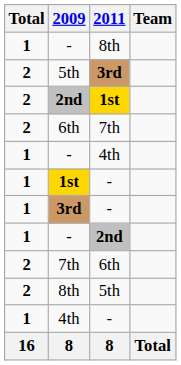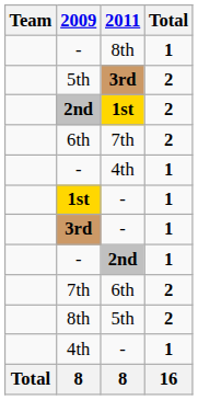 <table class=wikitable style="text-align:center; font-size:90%">
 <tr>
-<th>Total</th>
+<th>Team</th>
 <th><a href='#'>2009</a></th>
 <th><a href='#'>2011</a></th>
-<th>Team</th>
+<th>Total</th>
 </tr>
 <tr>
-<td><strong>1</strong></td>
+<td align=left></td>
 <td>-</td>
 <td>8th</td>
-<td align=left></td>
+<td><strong>1</strong></td>
 </tr>
 <tr>
-<td><strong>2</strong></td>
+<td align=left></td>
 <td>5th</td>
 <td bgcolor=#cc9966><strong>3rd</strong></td>
-<td align=left></td>
+<td><strong>2</strong></td>
 </tr>
 <tr>
-<td><strong>2</strong></td>
+<td align=left></td>
 <td bgcolor=silver><strong>2nd</strong></td>
 <td bgcolor=gold><strong>1st</strong></td>
-<td align=left></td>
+<td><strong>2</strong></td>
 </tr>
 <tr>
-<td><strong>2</strong></td>
+<td align=left></td>
 <td>6th</td>
 <td>7th</td>
-<td align=left></td>
+<td><strong>2</strong></td>
 </tr>
 <tr>
-<td><strong>1</strong></td>
+<td align=left></td>
 <td>-</td>
 <td>4th</td>
-<td align=left></td>
+<td><strong>1</strong></td>
 </tr>
 <tr>
-<td><strong>1</strong></td>
+<td align=left></td>
 <td bgcolor=gold><strong>1st</strong></td>
 <td>-</td>
-<td align=left></td>
+<td><strong>1</strong></td>
 </tr>
 <tr>
-<td><strong>1</strong></td>
+<td align=left></td>
 <td bgcolor=#cc9966><strong>3rd</strong></td>
 <td>-</td>
-<td align=left></td>
+<td><strong>1</strong></td>
 </tr>
 <tr>
-<td><strong>1</strong></td>
+<td align=left></td>
 <td>-</td>
 <td bgcolor=silver><strong>2nd</strong></td>
-<td align=left></td>
+<td><strong>1</strong></td>
 </tr>
 <tr>
-<td><strong>2</strong></td>
+<td align=left></td>
 <td>7th</td>
 <td>6th</td>
-<td align=left></td>
+<td><strong>2</strong></td>
 </tr>
 <tr>
-<td><strong>2</strong></td>
+<td align=left></td>
 <td>8th</td>
 <td>5th</td>
-<td align=left></td>
+<td><strong>2</strong></td>
 </tr>
 <tr>
-<td><strong>1</strong></td>
+<td align=left></td>
 <td>4th</td>
 <td>-</td>
-<td align=left></td>
+<td><strong>1</strong></td>
 </tr>
 <tr>
-<th>16</th>
+<th>Total</th>
 <th>8</th>
 <th>8</th>
-<th>Total</th>
+<th>16</th>
 </tr>
 </table>
